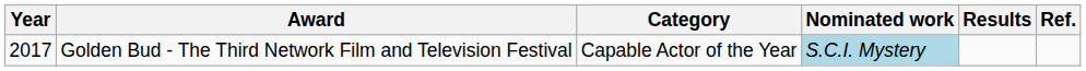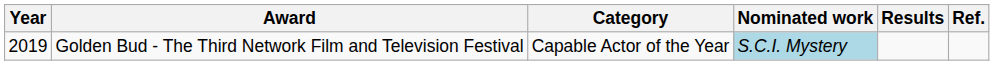 <table class="wikitable">
 <tr>
 <th>Year</th>
 <th>Award</th>
 <th>Category</th>
 <th>Nominated work</th>
 <th>Results</th>
 <th>Ref.</th>
 </tr>
 <tr>
-<td>2017</td>
+<td>2019</td>
 <td>Golden Bud - The Third Network Film and Television Festival</td>
 <td>Capable Actor of the Year</td>
 <td style="background: lightblue;"><em>S.C.I. Mystery</em></td>
 <td></td>
 <td></td>
 </tr>
 </table>
